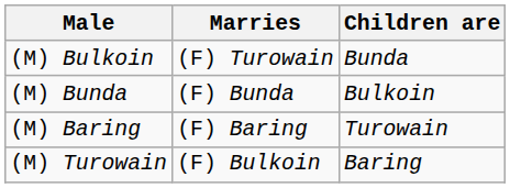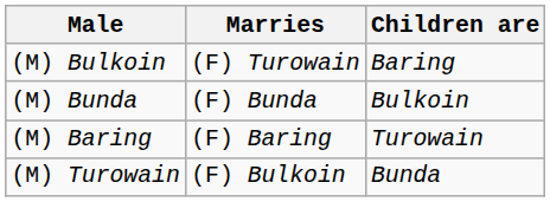 <table class="wikitable">
 <tr>
 <th>Male</th>
 <th>Marries</th>
 <th>Children are</th>
 </tr>
 <tr>
 <td>(M) <em>Bulkoin</em></td>
 <td>(F) <em>Turowain</em></td>
-<td><em>Bunda</em></td>
+<td><em>Baring</em></td>
 </tr>
 <tr>
 <td>(M) <em>Bunda</em></td>
 <td>(F) <em>Bunda</em></td>
 <td><em>Bulkoin</em></td>
 </tr>
 <tr>
 <td>(M) <em>Baring</em></td>
 <td>(F) <em>Baring</em></td>
 <td><em>Turowain</em></td>
 </tr>
 <tr>
 <td>(M) <em>Turowain</em></td>
 <td>(F) <em>Bulkoin</em></td>
-<td><em>Baring</em></td>
+<td><em>Bunda</em></td>
 </tr>
 </table>
